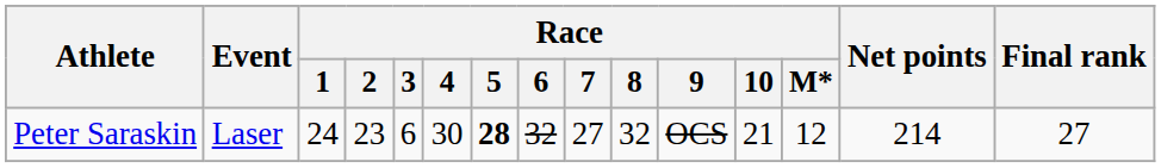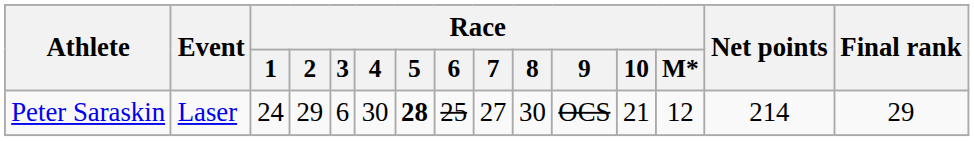 <table class="wikitable" style="font-size:90%">
 <tr>
 <th rowspan=2>Athlete</th>
 <th rowspan=2>Event</th>
 <th colspan=11>Race</th>
 <th rowspan=2>Net points</th>
 <th rowspan=2>Final rank</th>
 </tr>
 <tr style="font-size:95%">
 <th>1</th>
 <th>2</th>
 <th>3</th>
 <th>4</th>
 <th>5</th>
 <th>6</th>
 <th>7</th>
 <th>8</th>
 <th>9</th>
 <th>10</th>
 <th>M*</th>
 </tr>
 <tr align=center>
 <td align=left><a href='#'>Peter Saraskin</a></td>
 <td align=left><a href='#'>Laser</a></td>
 <td>24</td>
-<td>23</td>
+<td>29</td>
 <td>6</td>
 <td>30</td>
 <td><strong>28</strong></td>
-<td><s>32</s></td>
+<td><s>25</s></td>
 <td>27</td>
-<td>32</td>
+<td>30</td>
 <td><s>OCS</s></td>
 <td>21</td>
 <td>12</td>
 <td>214</td>
-<td>27</td>
+<td>29</td>
 </tr>
 </table>
